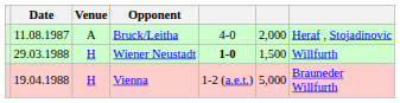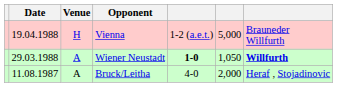 <table class="wikitable" Style="text-align: center">
 <tr>
 <th></th>
 <th>Date</th>
 <th>Venue</th>
 <th>Opponent</th>
 <th></th>
 <th></th>
 <th></th>
 </tr>
+<tr style="background:#fcc">
+<td></td>
+<td>19.04.1988</td>
+<td><a href='#'>H</a></td>
+<td align="left"><a href='#'>Vienna</a></td>
+<td>1-2 (<a href='#'>a.e.t.</a>)</td>
+<td align="right">5,000</td>
+<td align="left"><a href='#'>Brauneder</a>  <br> <a href='#'>Willfurth</a> </td>
+</tr>
+<tr style="background:#cfc">
+<td></td>
+<td>29.03.1988</td>
+<td><a href='#'>A</a></td>
+<td align="left"><a href='#'>Wiener Neustadt</a></td>
+<td><strong>1-0</strong></td>
+<td align="right">1,050</td>
+<td align="left"><strong><a href='#'>Willfurth</a> </strong></td>
+</tr>
 <tr style="background:#cfc">
 <td></td>
 <td>11.08.1987</td>
 <td>A</td>
 <td align="left"><a href='#'>Bruck/Leitha</a></td>
 <td>4-0</td>
 <td align="right">2,000</td>
 <td align="left"><a href='#'>Heraf</a> , <a href='#'>Stojadinovic</a>   </td>
 </tr>
-<tr style="background:#cfc">
-<td></td>
-<td>29.03.1988</td>
-<td><a href='#'>H</a></td>
-<td align="left"><a href='#'>Wiener Neustadt</a></td>
-<td><strong>1-0</strong></td>
-<td align="right">1,500</td>
-<td align="left"><a href='#'>Willfurth</a> </td>
-</tr>
-<tr style="background:#fcc">
-<td></td>
-<td>19.04.1988</td>
-<td><a href='#'>H</a></td>
-<td align="left"><a href='#'>Vienna</a></td>
-<td>1-2 (<a href='#'>a.e.t.</a>)</td>
-<td align="right">5,000</td>
-<td align="left"><a href='#'>Brauneder</a>  <br> <a href='#'>Willfurth</a> </td>
-</tr>
 </table>
